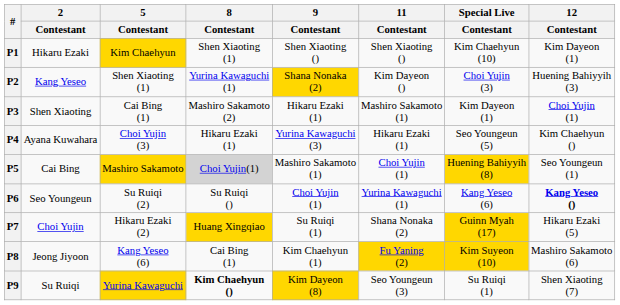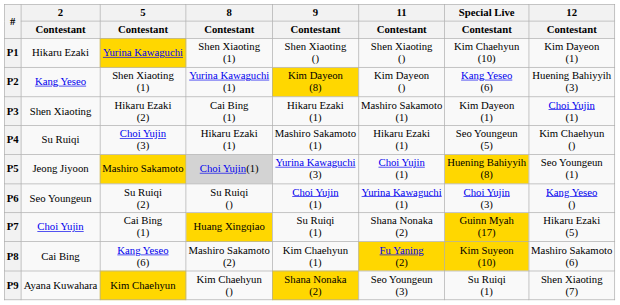 <table class="wikitable sortable" style="text-align:center">
 <tr>
 <th rowspan="2">#</th>
 <th colspan="1" class="unsortable"> 2</th>
 <th colspan="1"> 5</th>
 <th colspan="1"> 8</th>
 <th colspan="1" class="unsortable"> 9</th>
 <th colspan="1"> 11</th>
 <th colspan="1">Special Live</th>
 <th colspan="1"> 12</th>
 </tr>
 <tr>
 <th>Contestant</th>
 <th>Contestant</th>
 <th>Contestant</th>
 <th>Contestant</th>
 <th>Contestant</th>
 <th>Contestant</th>
 <th>Contestant</th>
 </tr>
 <tr>
 <th>P1</th>
 <td>Hikaru Ezaki</td>
-<td style="background:#FFD700">Kim Chaehyun</td>
+<td style="background:#FFD700"><a href='#'>Yurina Kawaguchi</a></td>
 <td>Shen Xiaoting<br>(1)</td>
 <td>Shen Xiaoting<br>()</td>
 <td>Shen Xiaoting<br>()</td>
 <td>Kim Chaehyun<br>(10)</td>
 <td>Kim Dayeon<br>(1)</td>
 </tr>
 <tr>
 <th>P2</th>
 <td><a href='#'>Kang Yeseo</a></td>
 <td>Shen Xiaoting<br>(1)</td>
 <td><a href='#'>Yurina Kawaguchi</a><br>(1)</td>
-<td style="background:#FFD700">Shana Nonaka<br>(2)</td>
+<td style="background:#FFD700">Kim Dayeon<br>(8)</td>
 <td>Kim Dayeon<br>()</td>
-<td><a href='#'>Choi Yujin</a><br>(3)</td>
+<td><a href='#'>Kang Yeseo</a><br>(6)</td>
 <td>Huening Bahiyyih<br>(3)</td>
 </tr>
 <tr>
 <th>P3</th>
 <td>Shen Xiaoting</td>
+<td>Hikaru Ezaki<br>(2)</td>
 <td>Cai Bing<br>(1)</td>
-<td>Mashiro Sakamoto<br>(2)</td>
 <td>Hikaru Ezaki<br>(1)</td>
 <td>Mashiro Sakamoto<br>(1)</td>
 <td>Kim Dayeon<br>(1)</td>
 <td><a href='#'>Choi Yujin</a><br>(1)</td>
 </tr>
 <tr>
 <th>P4</th>
-<td>Ayana Kuwahara</td>
+<td>Su Ruiqi</td>
 <td><a href='#'>Choi Yujin</a><br>(3)</td>
 <td>Hikaru Ezaki<br>(1)</td>
-<td><a href='#'>Yurina Kawaguchi</a><br>(3)</td>
+<td>Mashiro Sakamoto<br>(1)</td>
 <td>Hikaru Ezaki<br>(1)</td>
 <td>Seo Youngeun<br>(5)</td>
 <td>Kim Chaehyun<br>()</td>
 </tr>
 <tr>
 <th>P5</th>
-<td>Cai Bing</td>
+<td>Jeong Jiyoon</td>
 <td style="background:#FFD700">Mashiro Sakamoto</td>
 <td style="background: lightgrey;"><a href='#'>Choi Yujin</a>(1)</td>
-<td>Mashiro Sakamoto<br>(1)</td>
+<td><a href='#'>Yurina Kawaguchi</a><br>(3)</td>
 <td><a href='#'>Choi Yujin</a><br>(1)</td>
 <td style="background:#FFD700">Huening Bahiyyih<br>(8)</td>
 <td>Seo Youngeun<br>(1)</td>
 </tr>
 <tr>
 <th>P6</th>
 <td>Seo Youngeun</td>
 <td>Su Ruiqi<br>(2)</td>
 <td>Su Ruiqi<br>()</td>
 <td><a href='#'>Choi Yujin</a><br>(1)</td>
 <td><a href='#'>Yurina Kawaguchi</a><br>(1)</td>
-<td><a href='#'>Kang Yeseo</a><br>(6)</td>
-<td><strong><a href='#'>Kang Yeseo</a><br>()</strong></td>
+<td><a href='#'>Choi Yujin</a><br>(3)</td>
+<td><a href='#'>Kang Yeseo</a><br>()</td>
 </tr>
 <tr>
 <th>P7</th>
 <td><a href='#'>Choi Yujin</a></td>
-<td>Hikaru Ezaki<br>(2)</td>
+<td>Cai Bing<br>(1)</td>
 <td style="background:#FFD700">Huang Xingqiao</td>
 <td>Su Ruiqi<br>(1)</td>
 <td>Shana Nonaka<br>(2)</td>
 <td style="background:#FFD700">Guinn Myah<br>(17)</td>
 <td>Hikaru Ezaki<br>(5)</td>
 </tr>
 <tr>
 <th>P8</th>
-<td>Jeong Jiyoon</td>
+<td>Cai Bing</td>
 <td><a href='#'>Kang Yeseo</a><br>(6)</td>
-<td>Cai Bing<br>(1)</td>
+<td>Mashiro Sakamoto<br>(2)</td>
 <td>Kim Chaehyun<br>(1)</td>
 <td style="background:#FFD700"><a href='#'>Fu Yaning</a><br>(2)</td>
 <td style="background:#FFD700">Kim Suyeon<br>(10)</td>
 <td>Mashiro Sakamoto<br>(6)</td>
 </tr>
 <tr>
 <th>P9</th>
-<td>Su Ruiqi</td>
-<td style="background:#FFD700"><a href='#'>Yurina Kawaguchi</a></td>
-<td><strong>Kim Chaehyun<br>()</strong></td>
-<td style="background:#FFD700">Kim Dayeon<br>(8)</td>
+<td>Ayana Kuwahara</td>
+<td style="background:#FFD700">Kim Chaehyun</td>
+<td>Kim Chaehyun<br>()</td>
+<td style="background:#FFD700">Shana Nonaka<br>(2)</td>
 <td>Seo Youngeun<br>(3)</td>
 <td>Su Ruiqi<br>(1)</td>
 <td>Shen Xiaoting<br>(7)</td>
 </tr>
 </table>
